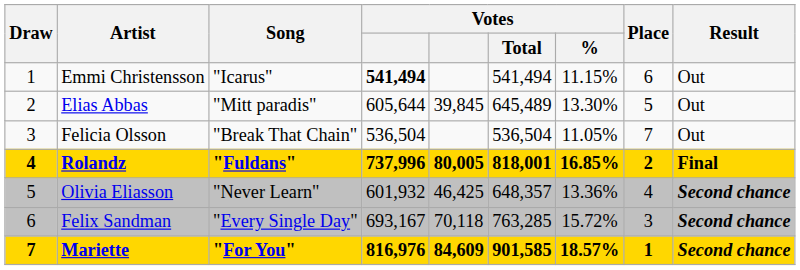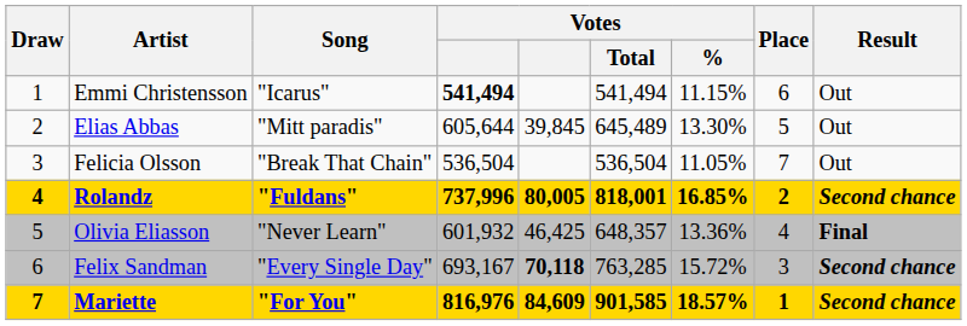 <table class="sortable wikitable" style="margin: 1em auto 1em auto; text-align:center;">
 <tr>
 <th rowspan="2">Draw</th>
 <th rowspan="2">Artist</th>
 <th rowspan="2">Song</th>
 <th colspan="4" class="unsortable">Votes</th>
 <th rowspan="2">Place</th>
 <th rowspan="2">Result</th>
 </tr>
 <tr>
 <th></th>
 <th></th>
 <th>Total</th>
 <th>%</th>
 </tr>
 <tr>
 <td>1</td>
 <td align="left">Emmi Christensson</td>
 <td align="left">"Icarus"</td>
 <td><strong>541,494</strong></td>
 <td></td>
 <td>541,494</td>
 <td>11.15%</td>
 <td>6</td>
 <td align="left">Out</td>
 </tr>
 <tr>
 <td>2</td>
 <td align="left"><a href='#'>Elias Abbas</a></td>
 <td align="left">"Mitt paradis"</td>
 <td>605,644</td>
 <td>39,845</td>
 <td>645,489</td>
 <td>13.30%</td>
 <td>5</td>
 <td align="left">Out</td>
 </tr>
 <tr>
 <td>3</td>
 <td align="left">Felicia Olsson</td>
 <td align="left">"Break That Chain"</td>
 <td>536,504</td>
 <td></td>
 <td>536,504</td>
 <td>11.05%</td>
 <td>7</td>
 <td align="left">Out</td>
 </tr>
 <tr style="background:gold;">
 <td><strong>4</strong></td>
 <td align="left"><strong><a href='#'>Rolandz</a></strong></td>
 <td align="left"><strong>"<a href='#'>Fuldans</a>"</strong></td>
 <td><strong>737,996</strong></td>
 <td><strong>80,005</strong></td>
 <td><strong>818,001</strong></td>
 <td><strong>16.85%</strong></td>
 <td><strong>2</strong></td>
-<td align="left"><strong>Final</strong></td>
+<td align="left"><strong><em>Second chance</em></strong></td>
 </tr>
 <tr style="background:silver;">
 <td>5</td>
 <td align="left"><a href='#'>Olivia Eliasson</a></td>
 <td align="left">"Never Learn"</td>
 <td>601,932</td>
 <td>46,425</td>
 <td>648,357</td>
 <td>13.36%</td>
 <td>4</td>
-<td align="left"><strong><em>Second chance</em></strong></td>
+<td align="left"><strong>Final</strong></td>
 </tr>
 <tr style="background:silver;">
 <td>6</td>
 <td align="left"><a href='#'>Felix Sandman</a></td>
 <td align="left">"<a href='#'>Every Single Day</a>"</td>
 <td>693,167</td>
-<td>70,118</td>
+<td><strong>70,118</strong></td>
 <td>763,285</td>
 <td>15.72%</td>
 <td>3</td>
 <td align="left"><strong><em>Second chance</em></strong></td>
 </tr>
 <tr style="background:gold;">
 <td><strong>7</strong></td>
 <td align="left"><a href='#'><strong>Mariette</strong></a></td>
 <td align="left"><strong>"<a href='#'>For You</a>"</strong></td>
 <td><strong>816,976</strong></td>
 <td><strong>84,609</strong></td>
 <td><strong>901,585</strong></td>
 <td><strong>18.57%</strong></td>
 <td><strong>1</strong></td>
 <td align="left"><strong><em>Second chance</em></strong></td>
 </tr>
 </table>
